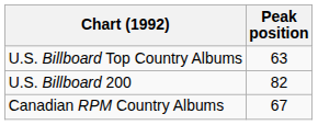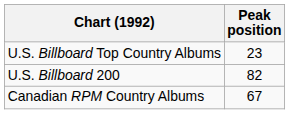 <table class="wikitable">
 <tr>
 <th>Chart (1992)</th>
 <th>Peak<br>position</th>
 </tr>
 <tr>
 <td>U.S. <em>Billboard</em> Top Country Albums</td>
-<td align="center">63</td>
+<td align="center">23</td>
 </tr>
 <tr>
 <td>U.S. <em>Billboard</em> 200</td>
 <td align="center">82</td>
 </tr>
 <tr>
 <td>Canadian <em>RPM</em> Country Albums</td>
 <td align="center">67</td>
 </tr>
 </table>
